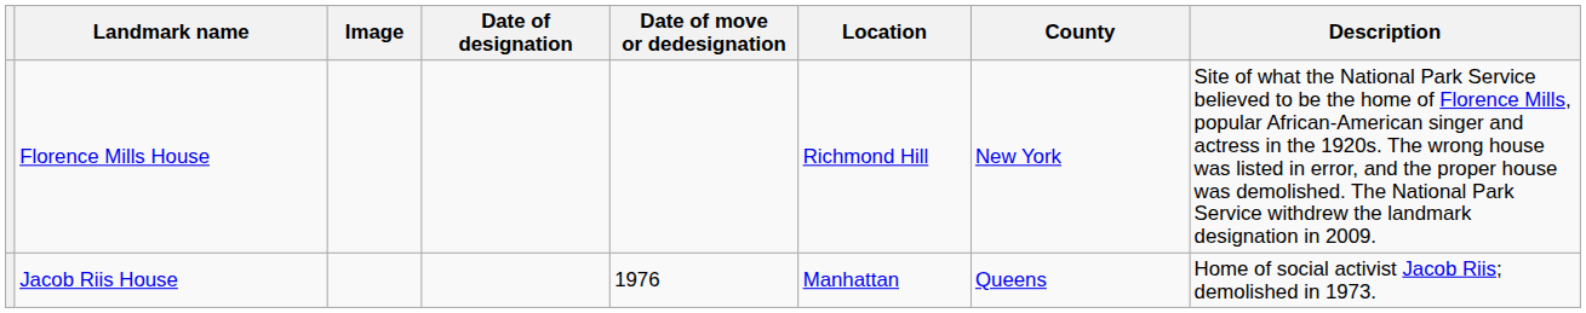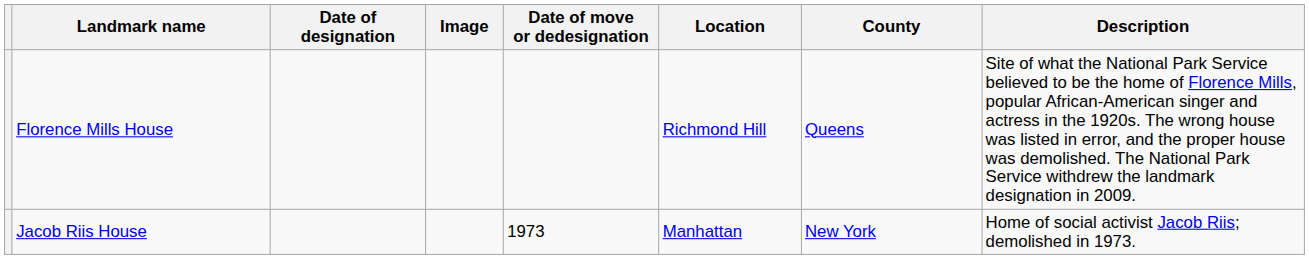 <table class="wikitable sortable" style="width:98%">
 <tr>
 <th scope="col"></th>
 <th scope="col" width="20%">Landmark name</th>
+<th scope="col" width="12%">Date of designation</th>
 <th scope="col" class="unsortable" width="6%">Image</th>
-<th scope="col" width="12%">Date of designation</th>
 <th scope="col" width="12%">Date of move<br>or dedesignation</th>
 <th scope="col" width="11%">Location</th>
 <th scope="col" width="14%">County</th>
 <th scope="col" class="unsortable" width="30%">Description</th>
 </tr>
 <tr>
 <th></th>
 <td><a href='#'>Florence Mills House</a></td>
 <td></td>
 <td></td>
 <td></td>
 <td><a href='#'>Richmond Hill</a> </td>
-<td><a href='#'>New York</a></td>
+<td><a href='#'>Queens</a></td>
 <td>Site of what the National Park Service believed to be the home of <a href='#'>Florence Mills</a>, popular African-American singer and actress in the 1920s. The wrong house was listed in error, and the proper house was demolished. The National Park Service withdrew the landmark designation in 2009.</td>
 </tr>
 <tr>
 <th></th>
 <td><a href='#'>Jacob Riis House</a></td>
 <td></td>
 <td></td>
-<td>1976</td>
+<td>1973</td>
 <td><a href='#'>Manhattan</a> </td>
-<td><a href='#'>Queens</a></td>
+<td><a href='#'>New York</a></td>
 <td>Home of social activist <a href='#'>Jacob Riis</a>; demolished in 1973.</td>
 </tr>
 </table>
